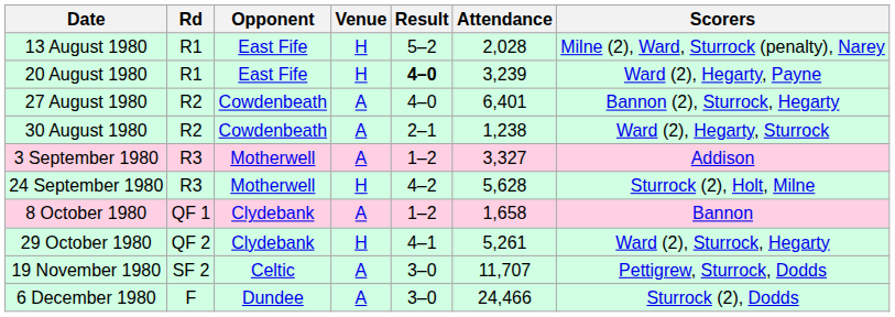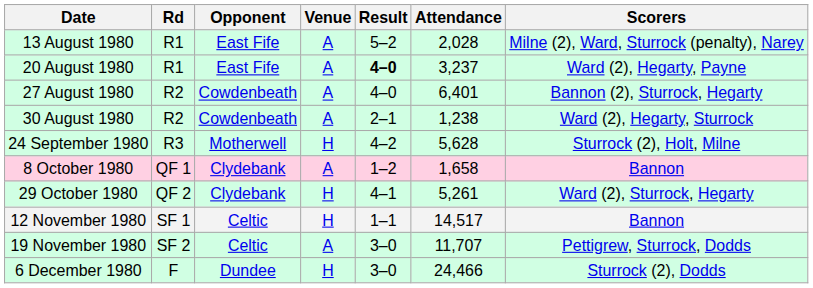 <table class="wikitable sortable" style="font-size:95%; text-align:center">
 <tr>
 <th>Date</th>
 <th>Rd</th>
 <th>Opponent</th>
 <th>Venue</th>
 <th>Result</th>
 <th>Attendance</th>
 <th>Scorers</th>
 </tr>
 <tr bgcolor = "#d0ffe3">
 <td>13 August 1980</td>
 <td>R1</td>
 <td><a href='#'>East Fife</a></td>
-<td><a href='#'>H</a></td>
+<td><a href='#'>A</a></td>
 <td>5–2</td>
 <td>2,028</td>
 <td><a href='#'>Milne</a> (2), <a href='#'>Ward</a>, <a href='#'>Sturrock</a> (penalty), <a href='#'>Narey</a></td>
 </tr>
 <tr bgcolor = "#d0ffe3">
 <td>20 August 1980</td>
 <td>R1</td>
 <td><a href='#'>East Fife</a></td>
-<td><a href='#'>H</a></td>
+<td><a href='#'>A</a></td>
 <td><strong>4–0</strong></td>
-<td>3,239</td>
+<td>3,237</td>
 <td><a href='#'>Ward</a> (2), <a href='#'>Hegarty</a>, <a href='#'>Payne</a></td>
 </tr>
 <tr bgcolor = "#d0ffe3">
 <td>27 August 1980</td>
 <td>R2</td>
 <td><a href='#'>Cowdenbeath</a></td>
 <td><a href='#'>A</a></td>
 <td>4–0</td>
 <td>6,401</td>
 <td><a href='#'>Bannon</a> (2), <a href='#'>Sturrock</a>, <a href='#'>Hegarty</a></td>
 </tr>
 <tr bgcolor = "#d0ffe3">
 <td>30 August 1980</td>
 <td>R2</td>
 <td><a href='#'>Cowdenbeath</a></td>
 <td><a href='#'>A</a></td>
 <td>2–1</td>
 <td>1,238</td>
 <td><a href='#'>Ward</a> (2), <a href='#'>Hegarty</a>, <a href='#'>Sturrock</a></td>
-</tr>
-<tr bgcolor = "#ffd0e3">
-<td>3 September 1980</td>
-<td>R3</td>
-<td><a href='#'>Motherwell</a></td>
-<td><a href='#'>A</a></td>
-<td>1–2</td>
-<td>3,327</td>
-<td><a href='#'>Addison</a></td>
 </tr>
 <tr bgcolor = "#d0ffe3">
 <td>24 September 1980</td>
 <td>R3</td>
 <td><a href='#'>Motherwell</a></td>
 <td><a href='#'>H</a></td>
 <td>4–2</td>
 <td>5,628</td>
 <td><a href='#'>Sturrock</a> (2), <a href='#'>Holt</a>, <a href='#'>Milne</a></td>
 </tr>
 <tr bgcolor = "#ffd0e3">
 <td>8 October 1980</td>
 <td>QF 1</td>
 <td><a href='#'>Clydebank</a></td>
 <td><a href='#'>A</a></td>
 <td>1–2</td>
 <td>1,658</td>
 <td><a href='#'>Bannon</a></td>
 </tr>
 <tr bgcolor = "#d0ffe3">
 <td>29 October 1980</td>
 <td>QF 2</td>
 <td><a href='#'>Clydebank</a></td>
 <td><a href='#'>H</a></td>
 <td>4–1</td>
 <td>5,261</td>
 <td><a href='#'>Ward</a> (2), <a href='#'>Sturrock</a>, <a href='#'>Hegarty</a></td>
 </tr>
+<tr bgcolor = "#f3f3f3">
+<td>12 November 1980</td>
+<td>SF 1</td>
+<td><a href='#'>Celtic</a></td>
+<td><a href='#'>H</a></td>
+<td>1–1</td>
+<td>14,517</td>
+<td><a href='#'>Bannon</a></td>
+</tr>
 <tr bgcolor = "#d0ffe3">
 <td>19 November 1980</td>
 <td>SF 2</td>
 <td><a href='#'>Celtic</a></td>
 <td><a href='#'>A</a></td>
 <td>3–0</td>
 <td>11,707</td>
 <td><a href='#'>Pettigrew</a>, <a href='#'>Sturrock</a>, <a href='#'>Dodds</a></td>
 </tr>
 <tr bgcolor = "#d0ffe3">
 <td>6 December 1980</td>
 <td>F</td>
 <td><a href='#'>Dundee</a></td>
-<td><a href='#'>A</a></td>
+<td><a href='#'>H</a></td>
 <td>3–0</td>
 <td>24,466</td>
 <td><a href='#'>Sturrock</a> (2), <a href='#'>Dodds</a></td>
 </tr>
 </table>
